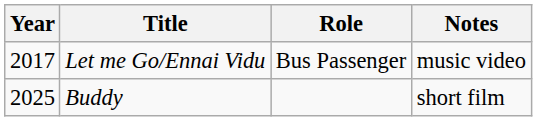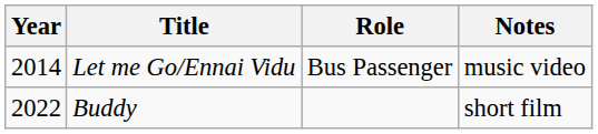 <table class="wikitable sortable" style="font-size: 95%;">
 <tr>
 <th>Year</th>
 <th>Title</th>
 <th class="unsortable">Role</th>
 <th class="unsortable">Notes</th>
 </tr>
 <tr>
-<td rowspan="1">2017</td>
+<td rowspan="1">2014</td>
 <td><em>Let me Go/Ennai Vidu</em></td>
 <td>Bus Passenger</td>
 <td>music video</td>
 </tr>
 <tr>
-<td>2025</td>
+<td>2022</td>
 <td><em> Buddy</em></td>
 <td></td>
 <td>short film</td>
 </tr>
 </table>
